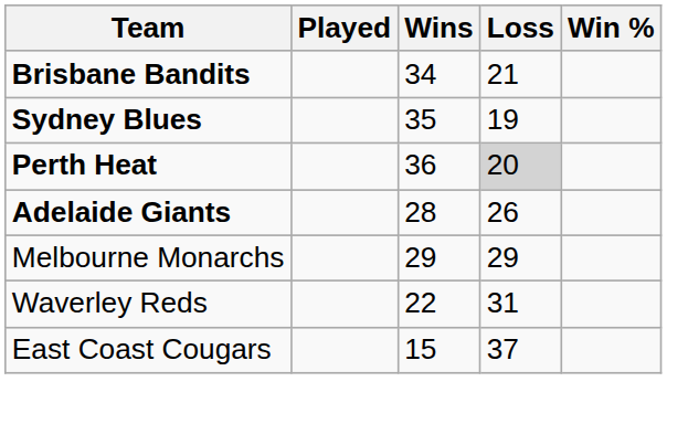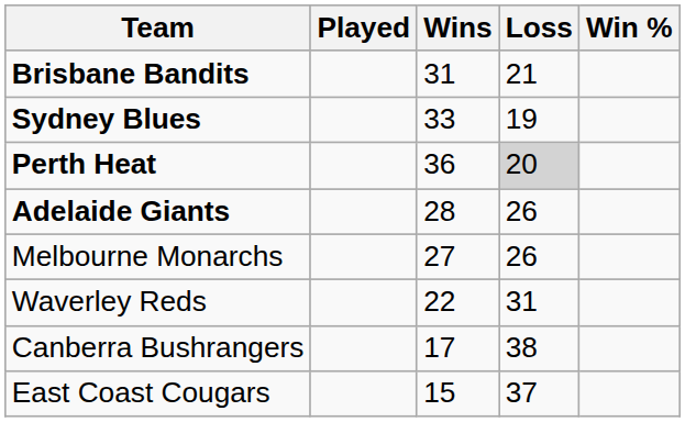 <table class="wikitable">
 <tr>
 <th>Team</th>
 <th>Played</th>
 <th>Wins</th>
 <th>Loss</th>
 <th>Win %</th>
 </tr>
 <tr>
 <td><strong>Brisbane Bandits</strong></td>
 <td></td>
-<td>34</td>
+<td>31</td>
 <td>21</td>
 <td></td>
 </tr>
 <tr>
 <td><strong>Sydney Blues</strong></td>
 <td></td>
-<td>35</td>
+<td>33</td>
 <td>19</td>
 <td></td>
 </tr>
 <tr>
 <td><strong>Perth Heat</strong></td>
 <td></td>
 <td>36</td>
 <td style="background: lightgrey;">20</td>
 <td></td>
 </tr>
 <tr>
 <td><strong>Adelaide Giants</strong></td>
 <td></td>
 <td>28</td>
 <td>26</td>
 <td></td>
 </tr>
 <tr>
 <td>Melbourne Monarchs</td>
 <td></td>
-<td>29</td>
-<td>29</td>
+<td>27</td>
+<td>26</td>
 <td></td>
 </tr>
 <tr>
 <td>Waverley Reds</td>
 <td></td>
 <td>22</td>
 <td>31</td>
 <td></td>
 </tr>
 <tr>
+<td>Canberra Bushrangers</td>
+<td></td>
+<td>17</td>
+<td>38</td>
+<td></td>
+</tr>
+<tr>
 <td>East Coast Cougars</td>
 <td></td>
 <td>15</td>
 <td>37</td>
 <td></td>
 </tr>
 </table>
